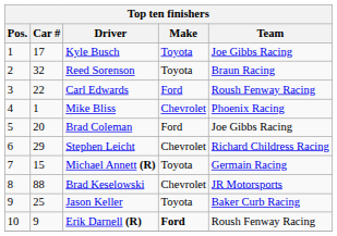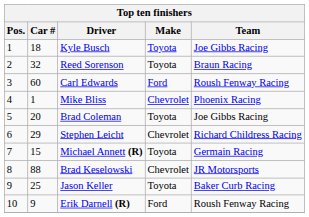 <table class="wikitable" style="font-size: 90%;">
 <tr>
 <th colspan=9>Top ten finishers</th>
 </tr>
 <tr>
 <th>Pos.</th>
 <th>Car #</th>
 <th>Driver</th>
 <th>Make</th>
 <th>Team</th>
 </tr>
 <tr>
 <td>1</td>
-<td>17</td>
+<td>18</td>
 <td><a href='#'>Kyle Busch</a></td>
 <td><a href='#'>Toyota</a></td>
 <td><a href='#'>Joe Gibbs Racing</a></td>
 </tr>
 <tr>
 <td>2</td>
 <td>32</td>
 <td><a href='#'>Reed Sorenson</a></td>
 <td>Toyota</td>
 <td><a href='#'>Braun Racing</a></td>
 </tr>
 <tr>
 <td>3</td>
-<td>22</td>
+<td>60</td>
 <td><a href='#'>Carl Edwards</a></td>
 <td><a href='#'>Ford</a></td>
 <td><a href='#'>Roush Fenway Racing</a></td>
 </tr>
 <tr>
 <td>4</td>
 <td>1</td>
 <td><a href='#'>Mike Bliss</a></td>
 <td><a href='#'>Chevrolet</a></td>
 <td><a href='#'>Phoenix Racing</a></td>
 </tr>
 <tr>
 <td>5</td>
 <td>20</td>
 <td><a href='#'>Brad Coleman</a></td>
-<td>Ford</td>
+<td>Toyota</td>
 <td>Joe Gibbs Racing</td>
 </tr>
 <tr>
 <td>6</td>
 <td>29</td>
 <td><a href='#'>Stephen Leicht</a></td>
 <td>Chevrolet</td>
 <td><a href='#'>Richard Childress Racing</a></td>
 </tr>
 <tr>
 <td>7</td>
 <td>15</td>
 <td><a href='#'>Michael Annett</a> <strong>(R)</strong></td>
 <td>Toyota</td>
 <td><a href='#'>Germain Racing</a></td>
 </tr>
 <tr>
 <td>8</td>
 <td>88</td>
 <td><a href='#'>Brad Keselowski</a></td>
 <td>Chevrolet</td>
 <td><a href='#'>JR Motorsports</a></td>
 </tr>
 <tr>
 <td>9</td>
 <td>25</td>
 <td><a href='#'>Jason Keller</a></td>
 <td>Toyota</td>
 <td><a href='#'>Baker Curb Racing</a></td>
 </tr>
 <tr>
 <td>10</td>
 <td>9</td>
 <td><a href='#'>Erik Darnell</a> <strong>(R)</strong></td>
-<td><strong>Ford</strong></td>
+<td>Ford</td>
 <td>Roush Fenway Racing</td>
 </tr>
 <tr>
 </tr>
 </table>
